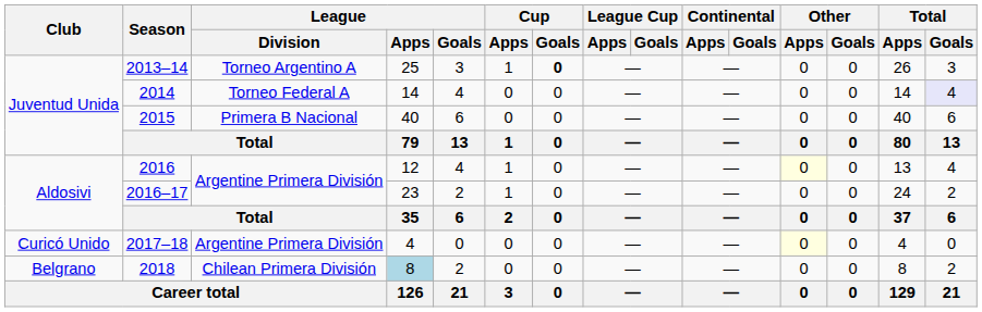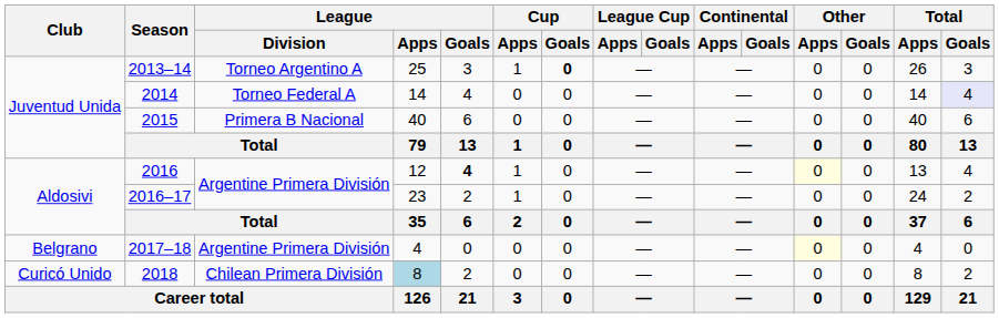 <table class="wikitable" style="text-align:center">
 <tr>
 <th rowspan="2">Club</th>
 <th rowspan="2">Season</th>
 <th colspan="3">League</th>
 <th colspan="2">Cup</th>
 <th colspan="2">League Cup</th>
 <th colspan="2">Continental</th>
 <th colspan="2">Other</th>
 <th colspan="2">Total</th>
 </tr>
 <tr>
 <th>Division</th>
 <th>Apps</th>
 <th>Goals</th>
 <th>Apps</th>
 <th>Goals</th>
 <th>Apps</th>
 <th>Goals</th>
 <th>Apps</th>
 <th>Goals</th>
 <th>Apps</th>
 <th>Goals</th>
 <th>Apps</th>
 <th>Goals</th>
 </tr>
 <tr>
 <td rowspan="4"><a href='#'>Juventud Unida</a></td>
 <td><a href='#'>2013–14</a></td>
 <td><a href='#'>Torneo Argentino A</a></td>
 <td>25</td>
 <td>3</td>
 <td>1</td>
 <td><strong>0</strong></td>
 <td colspan="2">—</td>
 <td colspan="2">—</td>
 <td>0</td>
 <td>0</td>
 <td>26</td>
 <td>3</td>
 </tr>
 <tr>
 <td><a href='#'>2014</a></td>
 <td><a href='#'>Torneo Federal A</a></td>
 <td>14</td>
 <td>4</td>
 <td>0</td>
 <td>0</td>
 <td colspan="2">—</td>
 <td colspan="2">—</td>
 <td>0</td>
 <td>0</td>
 <td>14</td>
 <td style="background: lavender;">4</td>
 </tr>
 <tr>
 <td><a href='#'>2015</a></td>
 <td><a href='#'>Primera B Nacional</a></td>
 <td>40</td>
 <td>6</td>
 <td>0</td>
 <td>0</td>
 <td colspan="2">—</td>
 <td colspan="2">—</td>
 <td>0</td>
 <td>0</td>
 <td>40</td>
 <td>6</td>
 </tr>
 <tr>
 <th colspan="2">Total</th>
 <th>79</th>
 <th>13</th>
 <th>1</th>
 <th>0</th>
 <th colspan="2">—</th>
 <th colspan="2">—</th>
 <th>0</th>
 <th>0</th>
 <th>80</th>
 <th>13</th>
 </tr>
 <tr>
 <td rowspan="3"><a href='#'>Aldosivi</a></td>
 <td><a href='#'>2016</a></td>
 <td rowspan="2"><a href='#'>Argentine Primera División</a></td>
 <td>12</td>
-<td>4</td>
+<td><strong>4</strong></td>
 <td>1</td>
 <td>0</td>
 <td colspan="2">—</td>
 <td colspan="2">—</td>
 <td style="background: lightyellow;">0</td>
 <td>0</td>
 <td>13</td>
 <td>4</td>
 </tr>
 <tr>
 <td><a href='#'>2016–17</a></td>
 <td>23</td>
 <td>2</td>
 <td>1</td>
 <td>0</td>
 <td colspan="2">—</td>
 <td colspan="2">—</td>
 <td>0</td>
 <td>0</td>
 <td>24</td>
 <td>2</td>
 </tr>
 <tr>
 <th colspan="2">Total</th>
 <th>35</th>
 <th>6</th>
 <th>2</th>
 <th>0</th>
 <th colspan="2">—</th>
 <th colspan="2">—</th>
 <th>0</th>
 <th>0</th>
 <th>37</th>
 <th>6</th>
 </tr>
 <tr>
-<td><a href='#'>Curicó Unido</a></td>
+<td><a href='#'>Belgrano</a></td>
 <td><a href='#'>2017–18</a></td>
 <td><a href='#'>Argentine Primera División</a></td>
 <td>4</td>
 <td>0</td>
 <td>0</td>
 <td>0</td>
 <td colspan="2">—</td>
 <td colspan="2">—</td>
 <td style="background: lightyellow;">0</td>
 <td>0</td>
 <td>4</td>
 <td>0</td>
 </tr>
 <tr>
-<td><a href='#'>Belgrano</a></td>
+<td><a href='#'>Curicó Unido</a></td>
 <td><a href='#'>2018</a></td>
 <td><a href='#'>Chilean Primera División</a></td>
 <td style="background: lightblue;">8</td>
 <td>2</td>
 <td>0</td>
 <td>0</td>
 <td colspan="2">—</td>
 <td colspan="2">—</td>
 <td>0</td>
 <td>0</td>
 <td>8</td>
 <td>2</td>
 </tr>
 <tr>
 <th colspan="3">Career total</th>
 <th>126</th>
 <th>21</th>
 <th>3</th>
 <th>0</th>
 <th colspan="2">—</th>
 <th colspan="2">—</th>
 <th>0</th>
 <th>0</th>
 <th>129</th>
 <th>21</th>
 </tr>
 </table>
